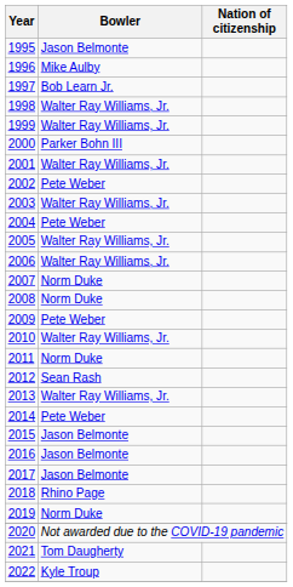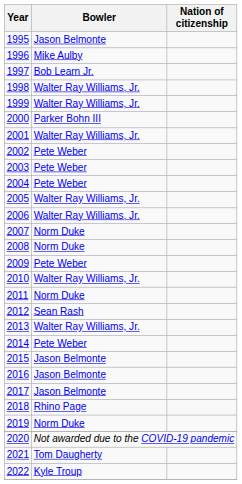 <table class="wikitable">
 <tr style="white-space: nowrap;">
 <th>Year</th>
 <th>Bowler</th>
 <th>Nation of<br>citizenship</th>
 </tr>
 <tr>
 <td><a href='#'>1995</a></td>
 <td><a href='#'>Jason Belmonte</a></td>
 <td></td>
 </tr>
 <tr>
 <td><a href='#'>1996</a></td>
 <td><a href='#'>Mike Aulby</a></td>
 <td></td>
 </tr>
 <tr>
 <td><a href='#'>1997</a></td>
 <td><a href='#'>Bob Learn Jr.</a></td>
 <td></td>
 </tr>
 <tr>
 <td><a href='#'>1998</a></td>
 <td><a href='#'>Walter Ray Williams, Jr.</a></td>
 <td></td>
 </tr>
 <tr>
 <td><a href='#'>1999</a></td>
 <td><a href='#'>Walter Ray Williams, Jr.</a></td>
 <td></td>
 </tr>
 <tr>
 <td><a href='#'>2000</a></td>
 <td><a href='#'>Parker Bohn III</a></td>
 <td></td>
 </tr>
 <tr>
 <td><a href='#'>2001</a></td>
 <td><a href='#'>Walter Ray Williams, Jr.</a></td>
 <td></td>
 </tr>
 <tr>
 <td><a href='#'>2002</a></td>
 <td><a href='#'>Pete Weber</a></td>
 <td></td>
 </tr>
 <tr>
 <td><a href='#'>2003</a></td>
-<td><a href='#'>Walter Ray Williams, Jr.</a></td>
+<td><a href='#'>Pete Weber</a></td>
 <td></td>
 </tr>
 <tr>
 <td><a href='#'>2004</a></td>
 <td><a href='#'>Pete Weber</a></td>
 <td></td>
 </tr>
 <tr>
 <td><a href='#'>2005</a></td>
 <td><a href='#'>Walter Ray Williams, Jr.</a></td>
 <td></td>
 </tr>
 <tr>
 <td><a href='#'>2006</a></td>
 <td><a href='#'>Walter Ray Williams, Jr.</a></td>
 <td></td>
 </tr>
 <tr>
 <td><a href='#'>2007</a></td>
 <td><a href='#'>Norm Duke</a></td>
 <td></td>
 </tr>
 <tr>
 <td><a href='#'>2008</a></td>
 <td><a href='#'>Norm Duke</a></td>
 <td></td>
 </tr>
 <tr>
 <td><a href='#'>2009</a></td>
 <td><a href='#'>Pete Weber</a></td>
 <td></td>
 </tr>
 <tr>
 <td><a href='#'>2010</a></td>
 <td><a href='#'>Walter Ray Williams, Jr.</a></td>
 <td></td>
 </tr>
 <tr>
 <td><a href='#'>2011</a></td>
 <td><a href='#'>Norm Duke</a></td>
 <td></td>
 </tr>
 <tr>
 <td><a href='#'>2012</a></td>
 <td><a href='#'>Sean Rash</a></td>
 <td></td>
 </tr>
 <tr>
 <td><a href='#'>2013</a></td>
 <td><a href='#'>Walter Ray Williams, Jr.</a></td>
 <td></td>
 </tr>
 <tr>
 <td><a href='#'>2014</a></td>
 <td><a href='#'>Pete Weber</a></td>
 <td></td>
 </tr>
 <tr>
 <td><a href='#'>2015</a></td>
 <td><a href='#'>Jason Belmonte</a></td>
 <td></td>
 </tr>
 <tr>
 <td><a href='#'>2016</a></td>
 <td><a href='#'>Jason Belmonte</a></td>
 <td></td>
 </tr>
 <tr>
 <td><a href='#'>2017</a></td>
 <td><a href='#'>Jason Belmonte</a></td>
 <td></td>
 </tr>
 <tr>
 <td><a href='#'>2018</a></td>
 <td><a href='#'>Rhino Page</a></td>
 <td></td>
 </tr>
 <tr>
 <td><a href='#'>2019</a></td>
 <td><a href='#'>Norm Duke</a></td>
 <td></td>
 </tr>
 <tr>
 </tr>
 <tr>
 <td><a href='#'>2020</a></td>
 <td colspan=2 align=center><em>Not awarded due to the <a href='#'>COVID-19 pandemic</a></em></td>
 </tr>
 <tr>
 <td><a href='#'>2021</a></td>
 <td><a href='#'>Tom Daugherty</a></td>
 <td></td>
 </tr>
 <tr>
 <td><a href='#'>2022</a></td>
 <td><a href='#'>Kyle Troup</a></td>
 <td></td>
 </tr>
 <tr>
 </tr>
 </table>
